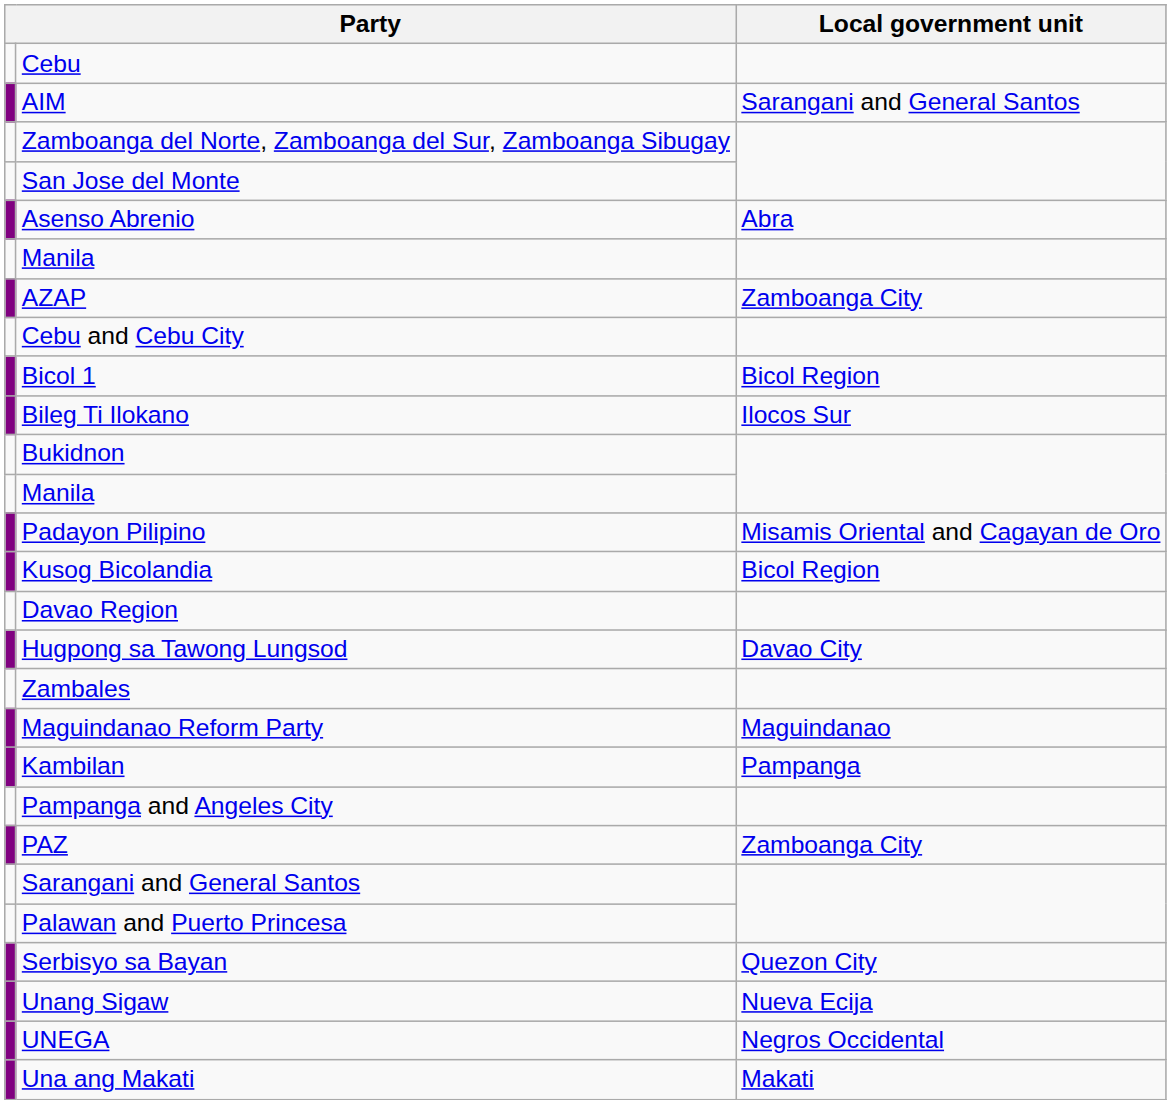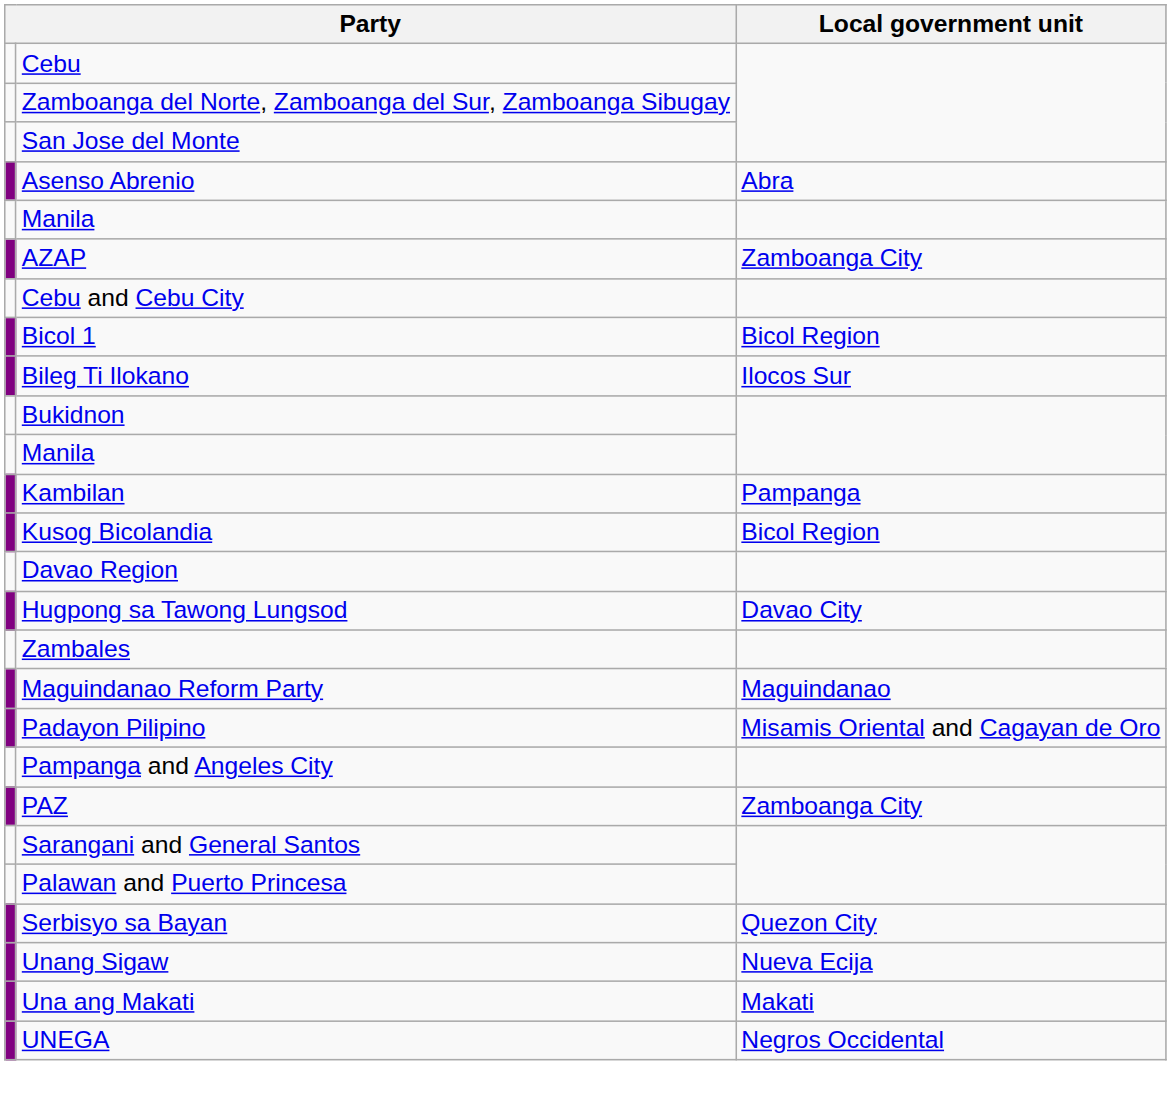 <table class=wikitable>
 <tr>
 <th colspan=2>Party</th>
 <th>Local government unit</th>
 </tr>
 <tr>
 <td></td>
 <td><a href='#'>Cebu</a></td>
-</tr>
-<tr>
-<td bgcolor=purple></td>
-<td><a href='#'>AIM</a></td>
-<td><a href='#'>Sarangani</a> and <a href='#'>General Santos</a></td>
 </tr>
 <tr>
 <td></td>
 <td><a href='#'>Zamboanga del Norte</a>, <a href='#'>Zamboanga del Sur</a>, <a href='#'>Zamboanga Sibugay</a></td>
 </tr>
 <tr>
 <td></td>
 <td><a href='#'>San Jose del Monte</a></td>
 </tr>
 <tr>
 <td bgcolor=purple></td>
 <td><a href='#'>Asenso Abrenio</a></td>
 <td><a href='#'>Abra</a></td>
 </tr>
 <tr>
 <td></td>
 <td><a href='#'>Manila</a></td>
 </tr>
 <tr>
 <td bgcolor=purple></td>
 <td><a href='#'>AZAP</a></td>
 <td><a href='#'>Zamboanga City</a></td>
 </tr>
 <tr>
 <td></td>
 <td><a href='#'>Cebu</a> and <a href='#'>Cebu City</a></td>
 </tr>
 <tr>
 <td bgcolor=purple></td>
 <td><a href='#'>Bicol 1</a></td>
 <td><a href='#'>Bicol Region</a></td>
 </tr>
 <tr>
 <td bgcolor=purple></td>
 <td><a href='#'>Bileg Ti Ilokano</a></td>
 <td><a href='#'>Ilocos Sur</a></td>
 </tr>
 <tr>
 <td></td>
 <td><a href='#'>Bukidnon</a></td>
 </tr>
 <tr>
 <td></td>
 <td><a href='#'>Manila</a></td>
 </tr>
 <tr>
 <td bgcolor=purple></td>
-<td><a href='#'>Padayon Pilipino</a></td>
-<td><a href='#'>Misamis Oriental</a> and <a href='#'>Cagayan de Oro</a></td>
+<td><a href='#'>Kambilan</a></td>
+<td><a href='#'>Pampanga</a></td>
 </tr>
 <tr>
 <td bgcolor=purple></td>
 <td><a href='#'>Kusog Bicolandia</a></td>
 <td><a href='#'>Bicol Region</a></td>
 </tr>
 <tr>
 <td></td>
 <td><a href='#'>Davao Region</a></td>
 </tr>
 <tr>
 <td bgcolor=purple></td>
 <td><a href='#'>Hugpong sa Tawong Lungsod</a></td>
 <td><a href='#'>Davao City</a></td>
 </tr>
 <tr>
 <td></td>
 <td><a href='#'>Zambales</a></td>
 </tr>
 <tr>
 <td bgcolor=purple></td>
 <td><a href='#'>Maguindanao Reform Party</a></td>
 <td><a href='#'>Maguindanao</a></td>
 </tr>
 <tr>
 <td bgcolor=purple></td>
-<td><a href='#'>Kambilan</a></td>
-<td><a href='#'>Pampanga</a></td>
+<td><a href='#'>Padayon Pilipino</a></td>
+<td><a href='#'>Misamis Oriental</a> and <a href='#'>Cagayan de Oro</a></td>
 </tr>
 <tr>
 <td></td>
 <td><a href='#'>Pampanga</a> and <a href='#'>Angeles City</a></td>
 </tr>
 <tr>
 <td bgcolor=purple></td>
 <td><a href='#'>PAZ</a></td>
 <td><a href='#'>Zamboanga City</a></td>
 </tr>
 <tr>
 <td></td>
 <td><a href='#'>Sarangani</a> and <a href='#'>General Santos</a></td>
 </tr>
 <tr>
 <td></td>
 <td><a href='#'>Palawan</a> and <a href='#'>Puerto Princesa</a></td>
 </tr>
 <tr>
 <td bgcolor=purple></td>
 <td><a href='#'>Serbisyo sa Bayan</a></td>
 <td><a href='#'>Quezon City</a></td>
 </tr>
 <tr>
 <td bgcolor=purple></td>
 <td><a href='#'>Unang Sigaw</a></td>
 <td><a href='#'>Nueva Ecija</a></td>
 </tr>
 <tr>
 <td bgcolor=purple></td>
+<td><a href='#'>Una ang Makati</a></td>
+<td><a href='#'>Makati</a></td>
+</tr>
+<tr>
+<td bgcolor=purple></td>
 <td><a href='#'>UNEGA</a></td>
 <td><a href='#'>Negros Occidental</a></td>
 </tr>
-<tr>
-<td bgcolor=purple></td>
-<td><a href='#'>Una ang Makati</a></td>
-<td><a href='#'>Makati</a></td>
-</tr>
 </table>
